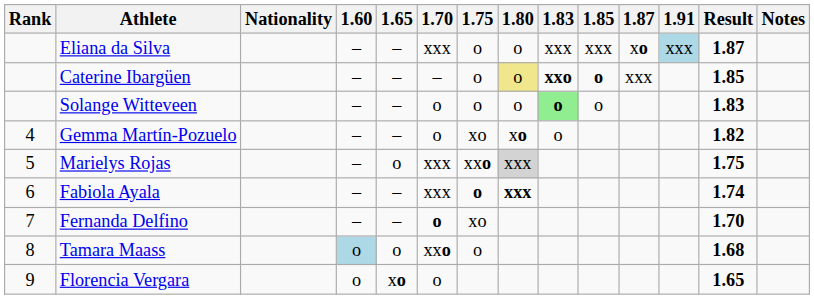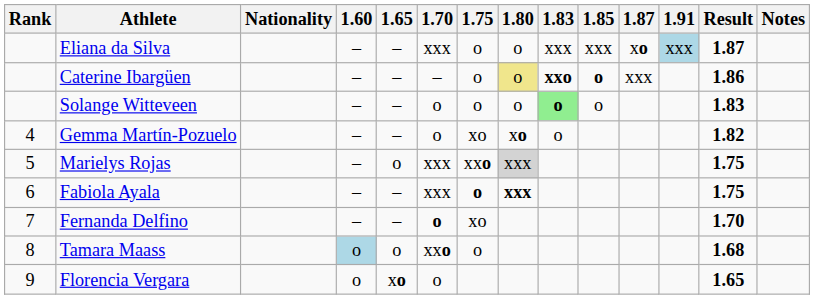 <table class="wikitable sortable" style="text-align:center">
 <tr>
 <th>Rank</th>
 <th>Athlete</th>
 <th>Nationality</th>
 <th>1.60</th>
 <th>1.65</th>
 <th>1.70</th>
 <th>1.75</th>
 <th>1.80</th>
 <th>1.83</th>
 <th>1.85</th>
 <th>1.87</th>
 <th>1.91</th>
 <th>Result</th>
 <th>Notes</th>
 </tr>
 <tr>
 <td></td>
 <td align="left"><a href='#'>Eliana da Silva</a></td>
 <td align=left></td>
 <td>–</td>
 <td>–</td>
 <td>xxx</td>
 <td>o</td>
 <td>o</td>
 <td>xxx</td>
 <td>xxx</td>
 <td>x<strong>o</strong></td>
 <td style="background: lightblue;">xxx</td>
 <td><strong>1.87</strong></td>
 <td></td>
 </tr>
 <tr>
 <td></td>
 <td align="left"><a href='#'>Caterine Ibargüen</a></td>
 <td align=left></td>
 <td>–</td>
 <td>–</td>
 <td>–</td>
 <td>o</td>
 <td style="background: khaki;">o</td>
 <td><strong>xxo</strong></td>
 <td><strong>o</strong></td>
 <td>xxx</td>
 <td></td>
-<td><strong>1.85</strong></td>
+<td><strong>1.86</strong></td>
 <td></td>
 </tr>
 <tr>
 <td></td>
 <td align="left"><a href='#'>Solange Witteveen</a></td>
 <td align=left></td>
 <td>–</td>
 <td>–</td>
 <td>o</td>
 <td>o</td>
 <td>o</td>
 <td style="background: lightgreen;"><strong>o</strong></td>
 <td>o</td>
 <td></td>
 <td></td>
 <td><strong>1.83</strong></td>
 <td></td>
 </tr>
 <tr>
 <td>4</td>
 <td align="left"><a href='#'>Gemma Martín-Pozuelo</a></td>
 <td align=left></td>
 <td>–</td>
 <td>–</td>
 <td>o</td>
 <td>xo</td>
 <td>x<strong>o</strong></td>
 <td>o</td>
 <td></td>
 <td></td>
 <td></td>
 <td><strong>1.82</strong></td>
 <td></td>
 </tr>
 <tr>
 <td>5</td>
 <td align="left"><a href='#'>Marielys Rojas</a></td>
 <td align=left></td>
 <td>–</td>
 <td>o</td>
 <td>xxx</td>
 <td>xx<strong>o</strong></td>
 <td style="background: lightgrey;">xxx</td>
 <td></td>
 <td></td>
 <td></td>
 <td></td>
 <td><strong>1.75</strong></td>
 <td></td>
 </tr>
 <tr>
 <td>6</td>
 <td align="left"><a href='#'>Fabiola Ayala</a></td>
 <td align=left></td>
 <td>–</td>
 <td>–</td>
 <td>xxx</td>
 <td><strong>o</strong></td>
 <td><strong>xxx</strong></td>
 <td></td>
 <td></td>
 <td></td>
 <td></td>
-<td><strong>1.74</strong></td>
+<td><strong>1.75</strong></td>
 <td></td>
 </tr>
 <tr>
 <td>7</td>
 <td align="left"><a href='#'>Fernanda Delfino</a></td>
 <td align=left></td>
 <td>–</td>
 <td>–</td>
 <td><strong>o</strong></td>
 <td>xo</td>
 <td></td>
 <td></td>
 <td></td>
 <td></td>
 <td></td>
 <td><strong>1.70</strong></td>
 <td></td>
 </tr>
 <tr>
 <td>8</td>
 <td align="left"><a href='#'>Tamara Maass</a></td>
 <td align=left></td>
 <td style="background: lightblue;">o</td>
 <td>o</td>
 <td>xx<strong>o</strong></td>
 <td>o</td>
 <td></td>
 <td></td>
 <td></td>
 <td></td>
 <td></td>
 <td><strong>1.68</strong></td>
 <td></td>
 </tr>
 <tr>
 <td>9</td>
 <td align="left"><a href='#'>Florencia Vergara</a></td>
 <td align=left></td>
 <td>o</td>
 <td>x<strong>o</strong></td>
 <td>o</td>
 <td></td>
 <td></td>
 <td></td>
 <td></td>
 <td></td>
 <td></td>
 <td><strong>1.65</strong></td>
 <td></td>
 </tr>
 </table>
